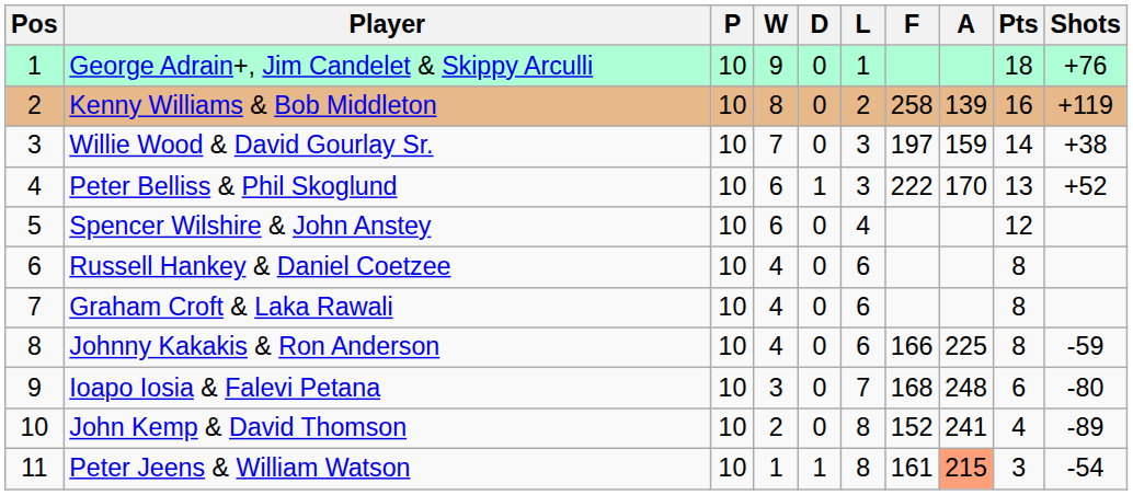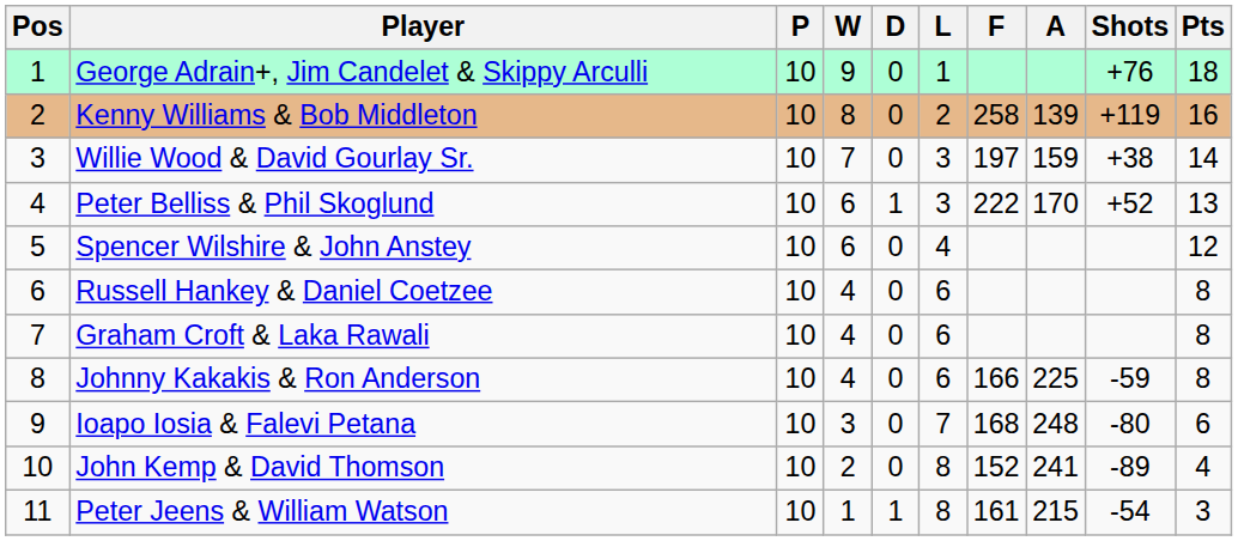 <table class="wikitable" style="font-size: 100%">
 <tr>
 <th width=20>Pos</th>
 <th width=400>Player</th>
 <th width=20>P</th>
 <th width=20>W</th>
 <th width=20>D</th>
 <th width=20>L</th>
 <th width=20>F</th>
 <th width=20>A</th>
+<th width=20>Shots</th>
 <th width=20>Pts</th>
-<th width=20>Shots</th>
 </tr>
 <tr align=center style="background: #ADFFD6;">
 <td>1</td>
 <td align="left"> <a href='#'>George Adrain</a>+, <a href='#'>Jim Candelet</a> & <a href='#'>Skippy Arculli</a></td>
 <td>10</td>
 <td>9</td>
 <td>0</td>
 <td>1</td>
 <td></td>
 <td></td>
+<td>+76</td>
 <td>18</td>
-<td>+76</td>
 </tr>
 <tr align=center style="background: #E6B88A;">
 <td>2</td>
 <td align="left"> <a href='#'>Kenny Williams</a> & <a href='#'>Bob Middleton</a></td>
 <td>10</td>
 <td>8</td>
 <td>0</td>
 <td>2</td>
 <td>258</td>
 <td>139</td>
+<td>+119</td>
 <td>16</td>
-<td>+119</td>
 </tr>
 <tr align=center>
 <td>3</td>
 <td align="left"> <a href='#'>Willie Wood</a> & <a href='#'>David Gourlay Sr.</a></td>
 <td>10</td>
 <td>7</td>
 <td>0</td>
 <td>3</td>
 <td>197</td>
 <td>159</td>
+<td>+38</td>
 <td>14</td>
-<td>+38</td>
 </tr>
 <tr align=center>
 <td>4</td>
 <td align="left"> <a href='#'>Peter Belliss</a> & <a href='#'>Phil Skoglund</a></td>
 <td>10</td>
 <td>6</td>
 <td>1</td>
 <td>3</td>
 <td>222</td>
 <td>170</td>
+<td>+52</td>
 <td>13</td>
-<td>+52</td>
 </tr>
 <tr align=center>
 <td>5</td>
 <td align="left"> <a href='#'>Spencer Wilshire</a> & <a href='#'>John Anstey</a></td>
 <td>10</td>
 <td>6</td>
 <td>0</td>
 <td>4</td>
 <td></td>
 <td></td>
+<td></td>
 <td>12</td>
-<td></td>
 </tr>
 <tr align=center>
 <td>6</td>
 <td align="left"> <a href='#'>Russell Hankey</a> & <a href='#'>Daniel Coetzee</a></td>
 <td>10</td>
 <td>4</td>
 <td>0</td>
 <td>6</td>
 <td></td>
 <td></td>
+<td></td>
 <td>8</td>
-<td></td>
 </tr>
 <tr align=center>
 <td>7</td>
 <td align="left"> <a href='#'>Graham Croft</a> & <a href='#'>Laka Rawali</a></td>
 <td>10</td>
 <td>4</td>
 <td>0</td>
 <td>6</td>
 <td></td>
 <td></td>
+<td></td>
 <td>8</td>
-<td></td>
 </tr>
 <tr align=center>
 <td>8</td>
 <td align="left"> <a href='#'>Johnny Kakakis</a> & <a href='#'>Ron Anderson</a></td>
 <td>10</td>
 <td>4</td>
 <td>0</td>
 <td>6</td>
 <td>166</td>
 <td>225</td>
+<td>-59</td>
 <td>8</td>
-<td>-59</td>
 </tr>
 <tr align=center>
 <td>9</td>
 <td align="left"> <a href='#'>Ioapo Iosia</a> & <a href='#'>Falevi Petana</a></td>
 <td>10</td>
 <td>3</td>
 <td>0</td>
 <td>7</td>
 <td>168</td>
 <td>248</td>
+<td>-80</td>
 <td>6</td>
-<td>-80</td>
 </tr>
 <tr align=center>
 <td>10</td>
 <td align="left"> <a href='#'>John Kemp</a> & <a href='#'>David Thomson</a></td>
 <td>10</td>
 <td>2</td>
 <td>0</td>
 <td>8</td>
 <td>152</td>
 <td>241</td>
+<td>-89</td>
 <td>4</td>
-<td>-89</td>
 </tr>
 <tr align=center>
 <td>11</td>
 <td align="left"> <a href='#'>Peter Jeens</a> & <a href='#'>William Watson</a></td>
 <td>10</td>
 <td>1</td>
 <td>1</td>
 <td>8</td>
 <td>161</td>
-<td style="background: lightsalmon;">215</td>
+<td>215</td>
+<td>-54</td>
 <td>3</td>
-<td>-54</td>
 </tr>
 </table>
